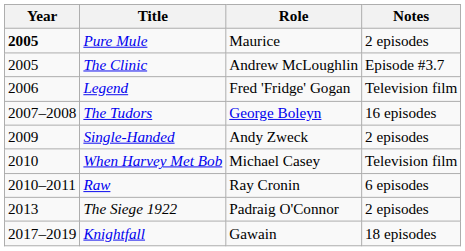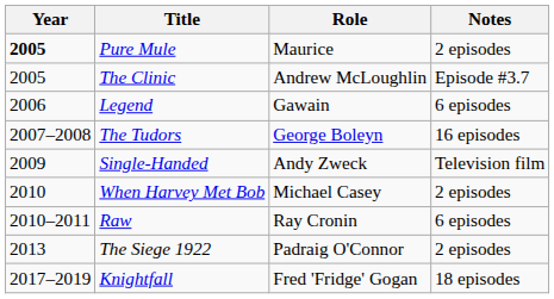 <table class="wikitable">
 <tr>
 <th>Year</th>
 <th>Title</th>
 <th>Role</th>
 <th>Notes</th>
 </tr>
 <tr>
 <td><strong>2005</strong></td>
 <td><em><a href='#'>Pure Mule</a></em></td>
 <td>Maurice</td>
 <td>2 episodes</td>
 </tr>
 <tr>
 <td>2005</td>
 <td><a href='#'><em>The Clinic</em></a></td>
 <td>Andrew McLoughlin</td>
 <td>Episode #3.7</td>
 </tr>
 <tr>
 <td>2006</td>
 <td><a href='#'><em>Legend</em></a></td>
-<td>Fred 'Fridge' Gogan</td>
-<td>Television film</td>
+<td>Gawain</td>
+<td>6 episodes</td>
 </tr>
 <tr>
 <td>2007–2008</td>
 <td><em><a href='#'>The Tudors</a></em></td>
 <td><a href='#'>George Boleyn</a></td>
 <td>16 episodes</td>
 </tr>
 <tr>
 <td>2009</td>
 <td><a href='#'><em>Single-Handed</em></a></td>
 <td>Andy Zweck</td>
-<td>2 episodes</td>
+<td>Television film</td>
 </tr>
 <tr>
 <td>2010</td>
 <td><em><a href='#'>When Harvey Met Bob</a></em></td>
 <td>Michael Casey</td>
-<td>Television film</td>
+<td>2 episodes</td>
 </tr>
 <tr>
 <td>2010–2011</td>
 <td><a href='#'><em>Raw</em></a></td>
 <td>Ray Cronin</td>
 <td>6 episodes</td>
 </tr>
 <tr>
 <td>2013</td>
 <td><em>The Siege 1922</em></td>
 <td>Padraig O'Connor</td>
 <td>2 episodes</td>
 </tr>
 <tr>
 <td>2017–2019</td>
 <td><a href='#'><em>Knightfall</em></a></td>
-<td>Gawain</td>
+<td>Fred 'Fridge' Gogan</td>
 <td>18 episodes</td>
 </tr>
 </table>
